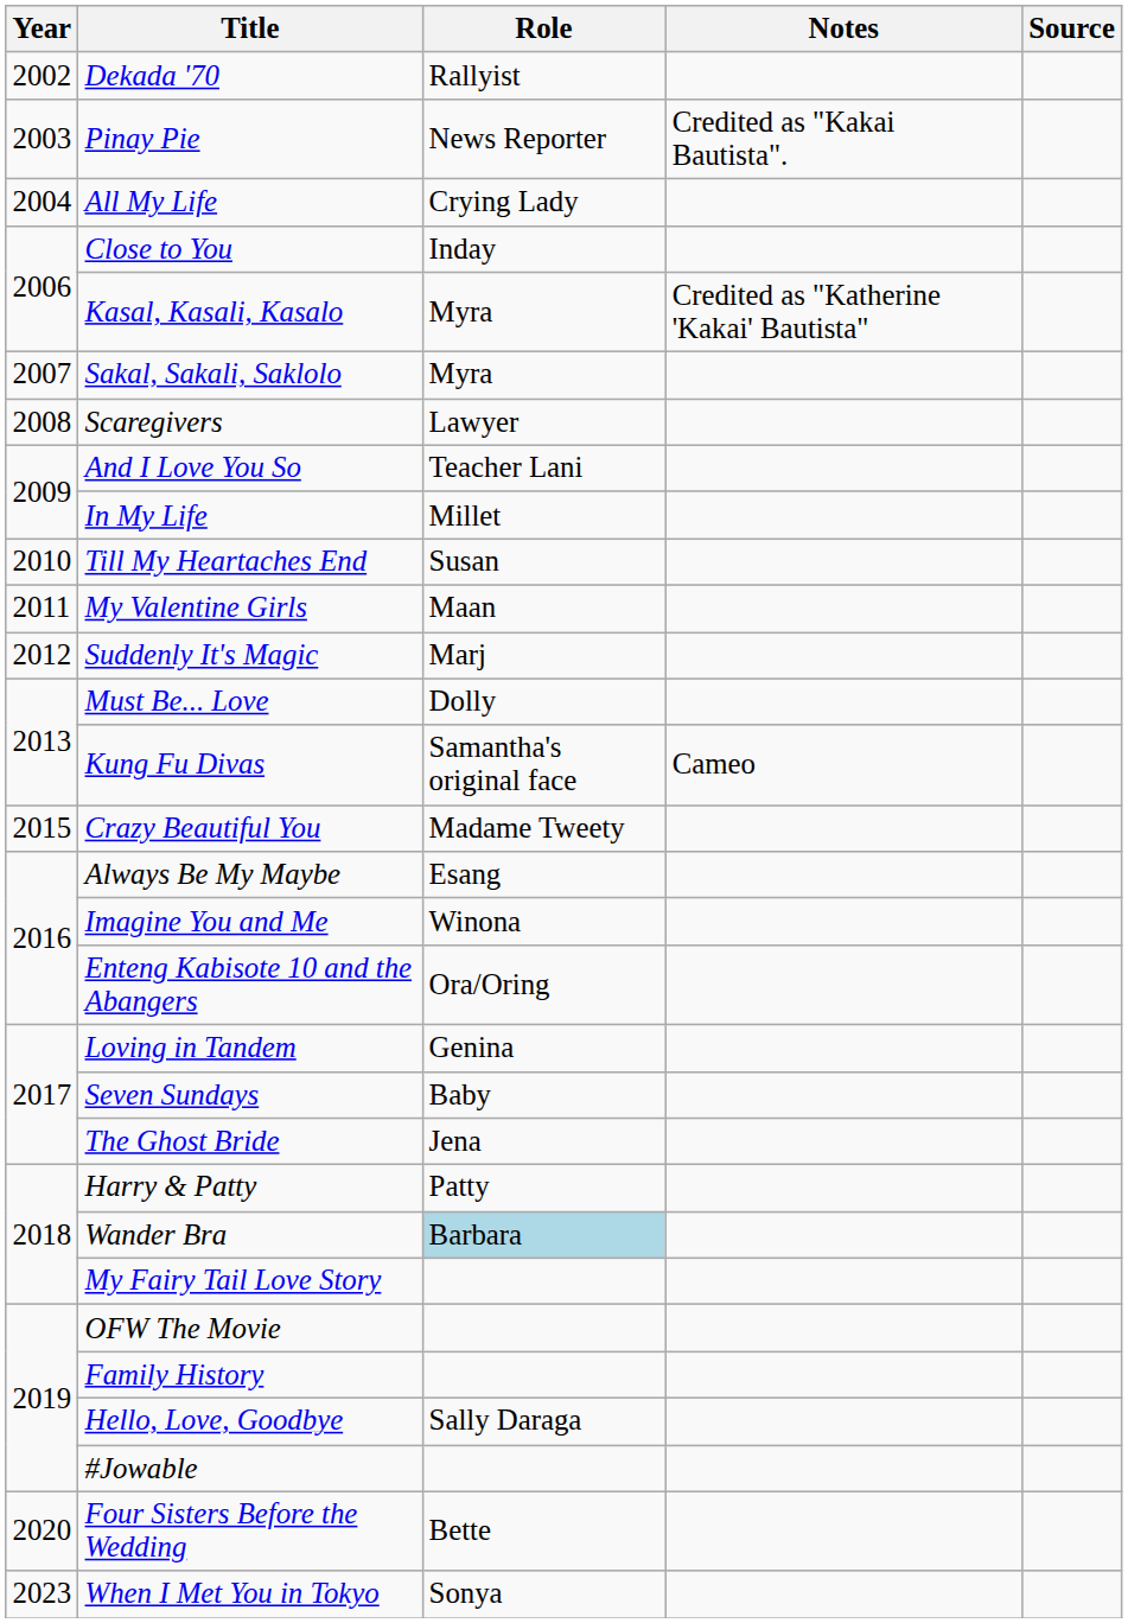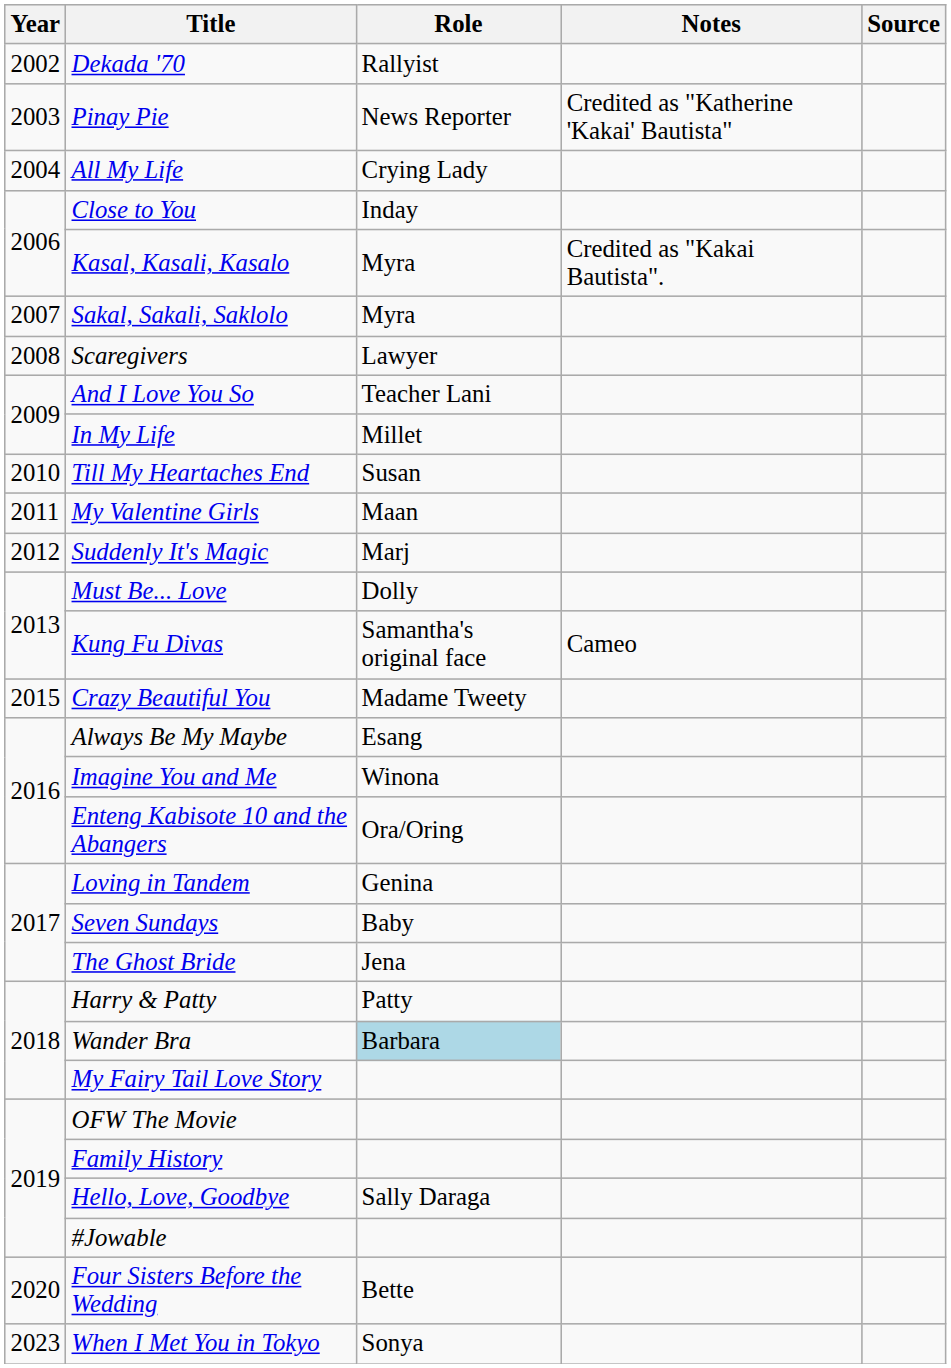 <table class="wikitable sortable">
 <tr>
 <th>Year</th>
 <th>Title</th>
 <th>Role</th>
 <th class="unsortable">Notes</th>
 <th class="unsortable">Source</th>
 </tr>
 <tr>
 <td>2002</td>
 <td><em><a href='#'>Dekada '70</a></em></td>
 <td>Rallyist</td>
 <td></td>
 <td></td>
 </tr>
 <tr>
 <td>2003</td>
 <td><em><a href='#'>Pinay Pie</a></em></td>
 <td>News Reporter</td>
-<td>Credited as "Kakai Bautista".</td>
+<td>Credited as "Katherine 'Kakai' Bautista"</td>
 <td></td>
 </tr>
 <tr>
 <td>2004</td>
 <td><em><a href='#'>All My Life</a></em></td>
 <td>Crying Lady</td>
 <td></td>
 <td></td>
 </tr>
 <tr>
 <td rowspan="2">2006</td>
 <td><em><a href='#'>Close to You</a></em></td>
 <td>Inday</td>
 <td></td>
 <td></td>
 </tr>
 <tr>
 <td><em><a href='#'>Kasal, Kasali, Kasalo</a></em></td>
 <td>Myra</td>
-<td>Credited as "Katherine 'Kakai' Bautista"</td>
+<td>Credited as "Kakai Bautista".</td>
 <td></td>
 </tr>
 <tr>
 <td>2007</td>
 <td><em><a href='#'>Sakal, Sakali, Saklolo</a></em></td>
 <td>Myra</td>
 <td></td>
 <td></td>
 </tr>
 <tr>
 <td>2008</td>
 <td><em>Scaregivers</em></td>
 <td>Lawyer</td>
 <td></td>
 <td></td>
 </tr>
 <tr>
 <td rowspan="2">2009</td>
 <td><em><a href='#'>And I Love You So</a></em></td>
 <td>Teacher Lani</td>
 <td></td>
 <td></td>
 </tr>
 <tr>
 <td><em><a href='#'>In My Life</a></em></td>
 <td>Millet</td>
 <td></td>
 <td></td>
 </tr>
 <tr>
 <td>2010</td>
 <td><em><a href='#'>Till My Heartaches End</a></em></td>
 <td>Susan</td>
 <td></td>
 <td></td>
 </tr>
 <tr>
 <td>2011</td>
 <td><em><a href='#'>My Valentine Girls</a></em></td>
 <td>Maan</td>
 <td></td>
 <td></td>
 </tr>
 <tr>
 <td>2012</td>
 <td><em><a href='#'>Suddenly It's Magic</a></em></td>
 <td>Marj</td>
 <td></td>
 <td></td>
 </tr>
 <tr>
 <td rowspan="2">2013</td>
 <td><em><a href='#'>Must Be... Love</a></em></td>
 <td>Dolly</td>
 <td></td>
 <td></td>
 </tr>
 <tr>
 <td><em><a href='#'>Kung Fu Divas</a></em></td>
 <td>Samantha's original face</td>
 <td>Cameo</td>
 <td></td>
 </tr>
 <tr>
 <td>2015</td>
 <td><em><a href='#'>Crazy Beautiful You</a></em></td>
 <td>Madame Tweety</td>
 <td></td>
 <td></td>
 </tr>
 <tr>
 <td rowspan="3">2016</td>
 <td><em>Always Be My Maybe</em></td>
 <td>Esang</td>
 <td></td>
 <td></td>
 </tr>
 <tr>
 <td><em><a href='#'>Imagine You and Me</a></em></td>
 <td>Winona</td>
 <td></td>
 <td></td>
 </tr>
 <tr>
 <td><em><a href='#'>Enteng Kabisote 10 and the Abangers</a></em></td>
 <td>Ora/Oring</td>
 <td></td>
 <td></td>
 </tr>
 <tr>
 <td rowspan="3">2017</td>
 <td><em><a href='#'>Loving in Tandem</a></em></td>
 <td>Genina</td>
 <td></td>
 <td></td>
 </tr>
 <tr>
 <td><em><a href='#'>Seven Sundays</a></em></td>
 <td>Baby</td>
 <td></td>
 <td></td>
 </tr>
 <tr>
 <td><em><a href='#'>The Ghost Bride</a></em></td>
 <td>Jena</td>
 <td></td>
 <td></td>
 </tr>
 <tr>
 <td rowspan="3">2018</td>
 <td><em>Harry & Patty</em></td>
 <td>Patty</td>
 <td></td>
 <td></td>
 </tr>
 <tr>
 <td><em>Wander Bra</em></td>
 <td style="background: lightblue;">Barbara</td>
 <td></td>
 <td></td>
 </tr>
 <tr>
 <td><em><a href='#'>My Fairy Tail Love Story</a></em></td>
 <td></td>
 <td></td>
 <td></td>
 </tr>
 <tr>
 <td rowspan="4">2019</td>
 <td><em>OFW The Movie</em></td>
 <td></td>
 <td></td>
 <td></td>
 </tr>
 <tr>
 <td><em><a href='#'>Family History</a></em></td>
 <td></td>
 <td></td>
 <td></td>
 </tr>
 <tr>
 <td><em><a href='#'>Hello, Love, Goodbye</a></em></td>
 <td>Sally Daraga</td>
 <td></td>
 <td></td>
 </tr>
 <tr>
 <td><em>#Jowable</em></td>
 <td></td>
 <td></td>
 <td></td>
 </tr>
 <tr>
 <td>2020</td>
 <td><em><a href='#'>Four Sisters Before the Wedding</a></em></td>
 <td>Bette</td>
 <td></td>
 <td></td>
 </tr>
 <tr>
 <td>2023</td>
 <td><em><a href='#'>When I Met You in Tokyo</a></em></td>
 <td>Sonya</td>
 <td></td>
 <td></td>
 </tr>
 </table>
